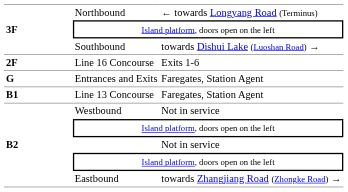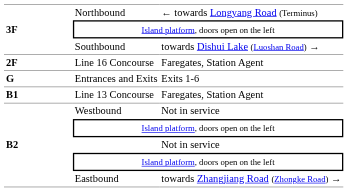 <table cellspacing=0 cellpadding=3>
 <tr>
 <td style="border-top:solid 1px gray;border-bottom:solid 1px gray;" width=100 rowspan=3><strong>3F</strong></td>
 <td style="border-top:solid 1px gray;">Northbound</td>
 <td style="border-top:solid 1px gray;">←  towards <a href='#'>Longyang Road</a> <small>(Terminus)</small></td>
 </tr>
 <tr>
 <td style="border-right:solid 2px black;border-left:solid 2px black;border-top:solid 2px black;border-bottom:solid 2px black;text-align:center;" colspan=2><small><a href='#'>Island platform</a>, doors open on the left</small></td>
 </tr>
 <tr>
 <td style="border-bottom:solid 1px gray;">Southbound</td>
 <td style="border-bottom:solid 1px gray;">  towards <a href='#'>Dishui Lake</a> <small>(<a href='#'>Luoshan Road</a>)</small> →</td>
 </tr>
 <tr>
 <td style="border-bottom:solid 1px gray;"><strong>2F</strong></td>
 <td style="border-bottom:solid 1px gray;">Line 16 Concourse</td>
-<td style="border-bottom:solid 1px gray;">Exits 1-6</td>
+<td style="border-bottom:solid 1px gray;">Faregates, Station Agent</td>
 </tr>
 <tr>
 <td style="border-bottom:solid 1px gray;"><strong>G</strong></td>
 <td style="border-bottom:solid 1px gray;">Entrances and Exits</td>
-<td style="border-bottom:solid 1px gray;">Faregates, Station Agent</td>
+<td style="border-bottom:solid 1px gray;">Exits 1-6</td>
 </tr>
 <tr>
 <td style="border-bottom:solid 1px gray;"><strong>B1</strong></td>
 <td style="border-bottom:solid 1px gray;">Line 13 Concourse</td>
 <td style="border-bottom:solid 1px gray;">Faregates, Station Agent</td>
 </tr>
 <tr>
 <td style="border-bottom:solid 1px gray;" rowspan=5><strong>B2</strong></td>
 <td>Westbound</td>
 <td>Not in service</td>
 </tr>
 <tr>
 <td style="border-right:solid 2px black;border-left:solid 2px black;border-top:solid 2px black;border-bottom:solid 2px black;text-align:center;" colspan=2><small><a href='#'>Island platform</a>, doors open on the left</small></td>
 </tr>
 <tr>
 <td></td>
 <td>Not in service</td>
 </tr>
 <tr>
 <td style="border-right:solid 2px black;border-left:solid 2px black;border-top:solid 2px black;border-bottom:solid 2px black;text-align:center;" colspan=2><small><a href='#'>Island platform</a>, doors open on the left</small></td>
 </tr>
 <tr>
 <td style="border-bottom:solid 1px gray;">Eastbound</td>
 <td style="border-bottom:solid 1px gray;">  towards <a href='#'>Zhangjiang Road</a> <small>(<a href='#'>Zhongke Road</a>)</small> →</td>
 </tr>
 </table>
